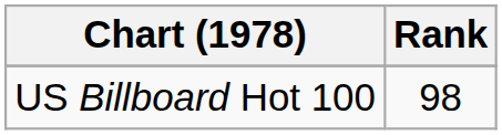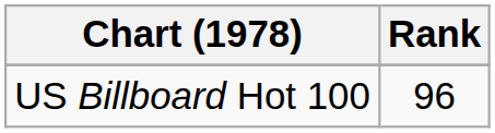 <table class="wikitable">
 <tr>
 <th align="left">Chart (1978)</th>
 <th style="text-align:center;">Rank</th>
 </tr>
 <tr>
 </tr>
 <tr>
 <td>US <em>Billboard</em> Hot 100</td>
-<td style="text-align:center;">98</td>
+<td style="text-align:center;">96</td>
 </tr>
 </table>
